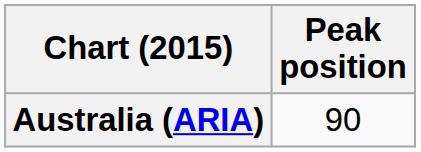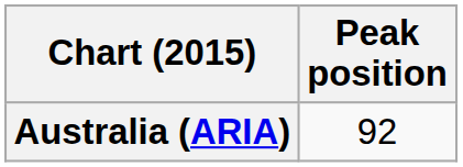 <table class="wikitable plainrowheaders">
 <tr>
 <th scope="col">Chart (2015)</th>
 <th scope="col">Peak<br>position</th>
 </tr>
 <tr>
 <th scope="row">Australia (<a href='#'>ARIA</a>)</th>
-<td align="center">90</td>
+<td align="center">92</td>
 </tr>
 </table>
